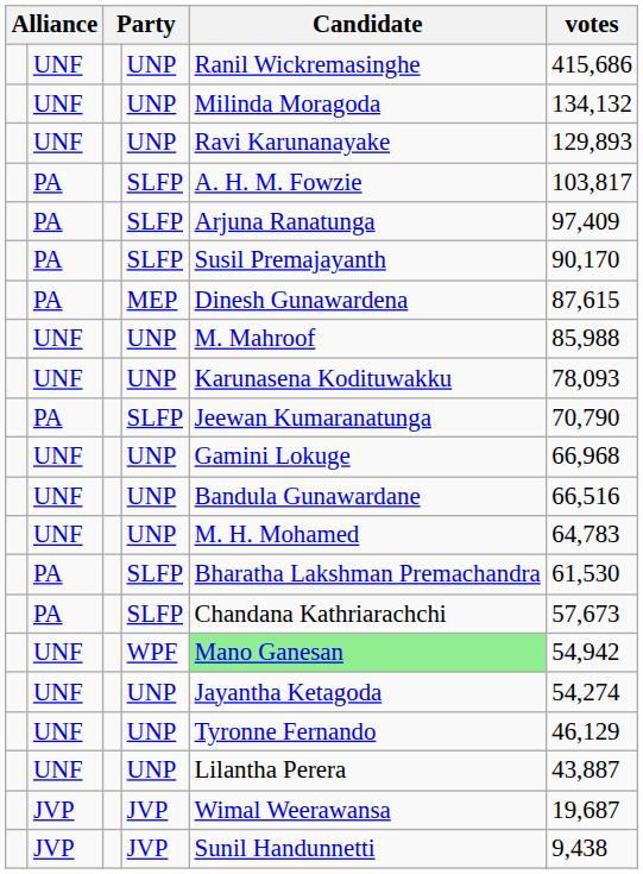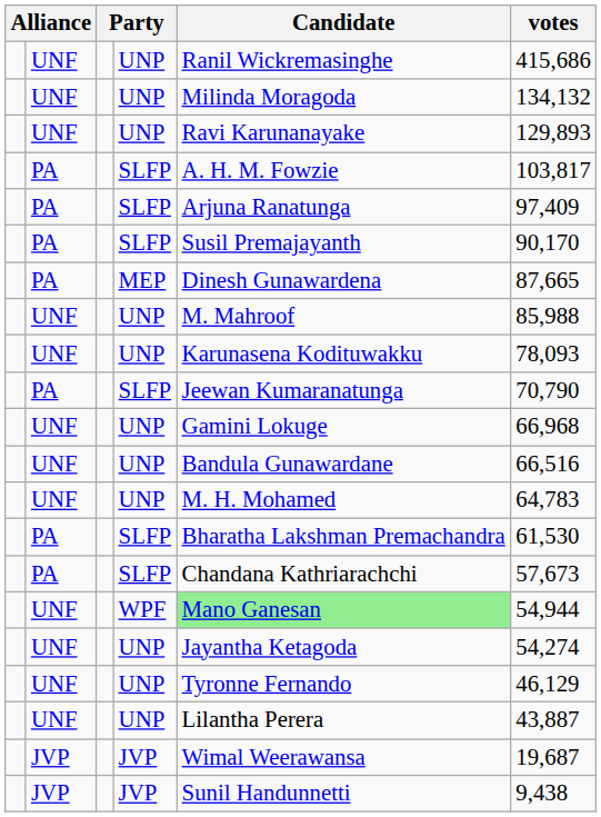 <table class="wikitable sortable mw-collapsible">
 <tr>
 <th colspan="2">Alliance</th>
 <th colspan="2">Party</th>
 <th>Candidate</th>
 <th>votes</th>
 </tr>
 <tr>
 <td bgcolor=> </td>
 <td align=left><a href='#'>UNF</a></td>
 <td bgcolor=> </td>
 <td align=left><a href='#'>UNP</a></td>
 <td><a href='#'>Ranil Wickremasinghe</a></td>
 <td>415,686</td>
 </tr>
 <tr>
 <td bgcolor=> </td>
 <td align=left><a href='#'>UNF</a></td>
 <td bgcolor=> </td>
 <td align=left><a href='#'>UNP</a></td>
 <td><a href='#'>Milinda Moragoda</a></td>
 <td>134,132</td>
 </tr>
 <tr>
 <td bgcolor=> </td>
 <td align=left><a href='#'>UNF</a></td>
 <td bgcolor=> </td>
 <td align=left><a href='#'>UNP</a></td>
 <td><a href='#'>Ravi Karunanayake</a></td>
 <td>129,893</td>
 </tr>
 <tr>
 <td bgcolor=> </td>
 <td align=left><a href='#'>PA</a></td>
 <td bgcolor=> </td>
 <td align=left><a href='#'>SLFP</a></td>
 <td><a href='#'>A. H. M. Fowzie</a></td>
 <td>103,817</td>
 </tr>
 <tr>
 <td bgcolor=> </td>
 <td align=left><a href='#'>PA</a></td>
 <td bgcolor=> </td>
 <td align=left><a href='#'>SLFP</a></td>
 <td><a href='#'>Arjuna Ranatunga</a></td>
 <td>97,409</td>
 </tr>
 <tr>
 <td bgcolor=> </td>
 <td align=left><a href='#'>PA</a></td>
 <td bgcolor=> </td>
 <td align=left><a href='#'>SLFP</a></td>
 <td><a href='#'>Susil Premajayanth</a></td>
 <td>90,170</td>
 </tr>
 <tr>
 <td bgcolor=> </td>
 <td align=left><a href='#'>PA</a></td>
 <td bgcolor=> </td>
 <td align=left><a href='#'>MEP</a></td>
 <td><a href='#'>Dinesh Gunawardena</a></td>
-<td>87,615</td>
+<td>87,665</td>
 </tr>
 <tr>
 <td bgcolor=> </td>
 <td align=left><a href='#'>UNF</a></td>
 <td bgcolor=> </td>
 <td align=left><a href='#'>UNP</a></td>
 <td><a href='#'>M. Mahroof</a></td>
 <td>85,988</td>
 </tr>
 <tr>
 <td bgcolor=> </td>
 <td align=left><a href='#'>UNF</a></td>
 <td bgcolor=> </td>
 <td align=left><a href='#'>UNP</a></td>
 <td><a href='#'>Karunasena Kodituwakku</a></td>
 <td>78,093</td>
 </tr>
 <tr>
 <td bgcolor=> </td>
 <td align=left><a href='#'>PA</a></td>
 <td bgcolor=> </td>
 <td align=left><a href='#'>SLFP</a></td>
 <td><a href='#'>Jeewan Kumaranatunga</a></td>
 <td>70,790</td>
 </tr>
 <tr>
 <td bgcolor=> </td>
 <td align=left><a href='#'>UNF</a></td>
 <td bgcolor=> </td>
 <td align=left><a href='#'>UNP</a></td>
 <td><a href='#'>Gamini Lokuge</a></td>
 <td>66,968</td>
 </tr>
 <tr>
 <td bgcolor=> </td>
 <td align=left><a href='#'>UNF</a></td>
 <td bgcolor=> </td>
 <td align=left><a href='#'>UNP</a></td>
 <td><a href='#'>Bandula Gunawardane</a></td>
 <td>66,516</td>
 </tr>
 <tr>
 <td bgcolor=> </td>
 <td align=left><a href='#'>UNF</a></td>
 <td bgcolor=> </td>
 <td align=left><a href='#'>UNP</a></td>
 <td><a href='#'>M. H. Mohamed</a></td>
 <td>64,783</td>
 </tr>
 <tr>
 <td bgcolor=> </td>
 <td align=left><a href='#'>PA</a></td>
 <td bgcolor=> </td>
 <td align=left><a href='#'>SLFP</a></td>
 <td><a href='#'>Bharatha Lakshman Premachandra</a></td>
 <td>61,530</td>
 </tr>
 <tr>
 <td bgcolor=> </td>
 <td align=left><a href='#'>PA</a></td>
 <td bgcolor=> </td>
 <td align=left><a href='#'>SLFP</a></td>
 <td>Chandana Kathriarachchi</td>
 <td>57,673</td>
 </tr>
 <tr>
 <td bgcolor=> </td>
 <td align=left><a href='#'>UNF</a></td>
 <td bgcolor=> </td>
 <td align=left><a href='#'>WPF</a></td>
 <td style="background: lightgreen;"><a href='#'>Mano Ganesan</a></td>
-<td>54,942</td>
+<td>54,944</td>
 </tr>
 <tr>
 <td bgcolor=> </td>
 <td align=left><a href='#'>UNF</a></td>
 <td bgcolor=> </td>
 <td align=left><a href='#'>UNP</a></td>
 <td><a href='#'>Jayantha Ketagoda</a></td>
 <td>54,274</td>
 </tr>
 <tr>
 <td bgcolor=> </td>
 <td align=left><a href='#'>UNF</a></td>
 <td bgcolor=> </td>
 <td align=left><a href='#'>UNP</a></td>
 <td><a href='#'>Tyronne Fernando</a></td>
 <td>46,129</td>
 </tr>
 <tr>
 <td bgcolor=> </td>
 <td align=left><a href='#'>UNF</a></td>
 <td bgcolor=> </td>
 <td align=left><a href='#'>UNP</a></td>
 <td>Lilantha Perera</td>
 <td>43,887</td>
 </tr>
 <tr>
 <td bgcolor=> </td>
 <td align=left><a href='#'>JVP</a></td>
 <td bgcolor=> </td>
 <td align=left><a href='#'>JVP</a></td>
 <td><a href='#'>Wimal Weerawansa</a></td>
 <td>19,687</td>
 </tr>
 <tr>
 <td bgcolor=> </td>
 <td align=left><a href='#'>JVP</a></td>
 <td bgcolor=> </td>
 <td align=left><a href='#'>JVP</a></td>
 <td><a href='#'>Sunil Handunnetti</a></td>
 <td>9,438</td>
 </tr>
 </table>
